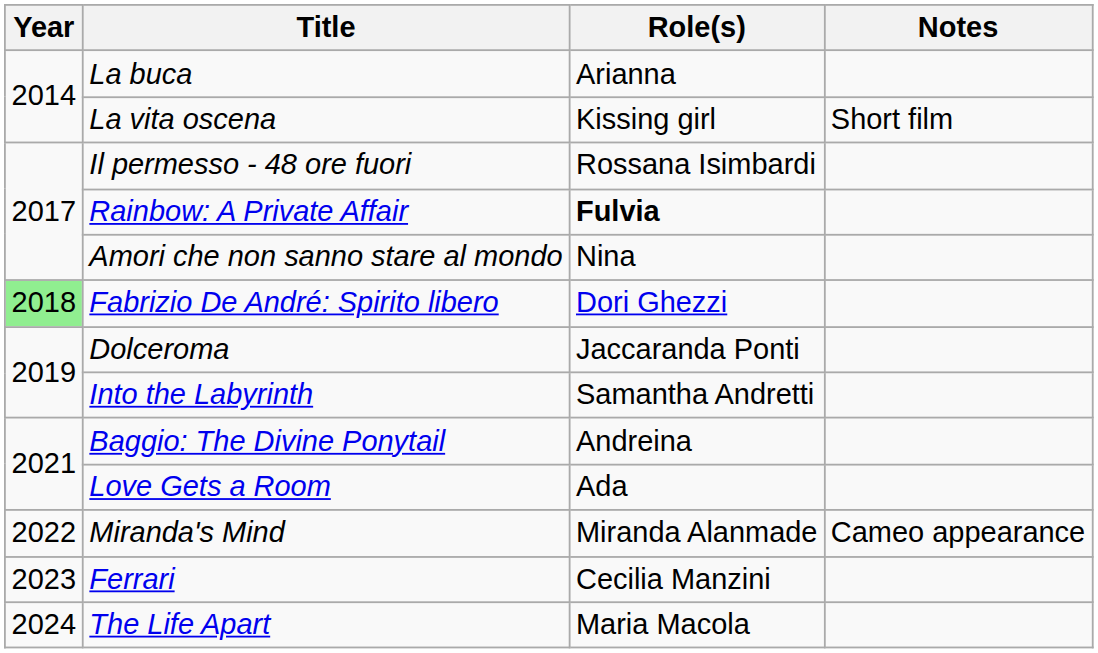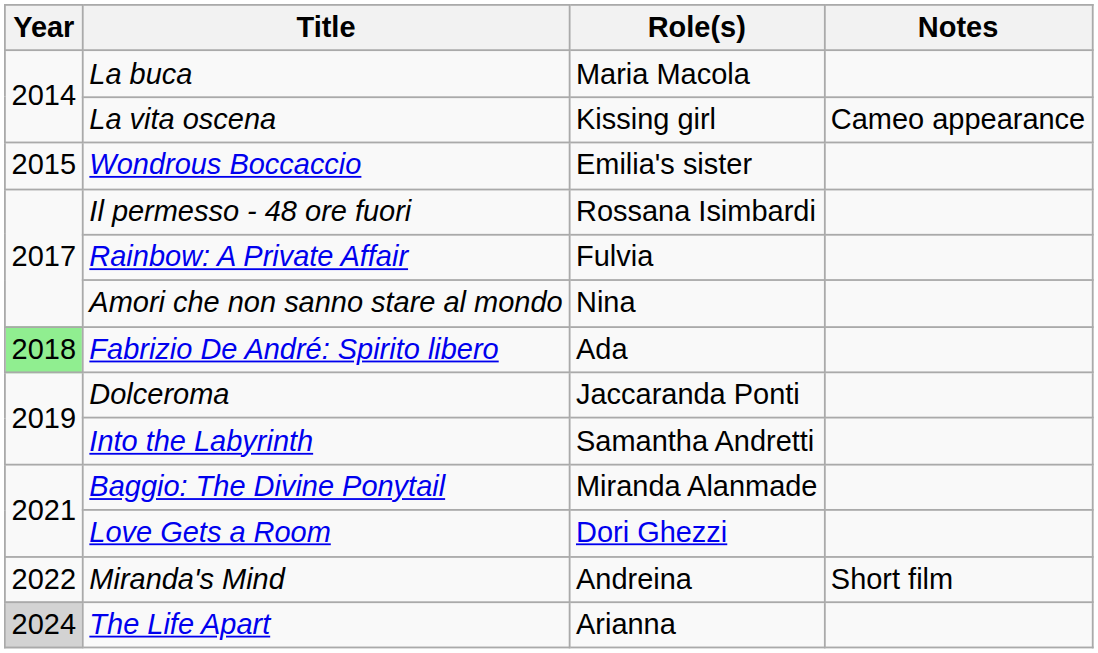 <table class="wikitable plainrowheaders sortable">
 <tr>
 <th scope="col">Year</th>
 <th scope="col">Title</th>
 <th scope="col">Role(s)</th>
 <th scope="col" class="unsortable">Notes</th>
 </tr>
 <tr>
 <td rowspan="2">2014</td>
 <td><em>La buca</em></td>
-<td>Arianna</td>
+<td>Maria Macola</td>
 <td></td>
 </tr>
 <tr>
 <td><em>La vita oscena</em></td>
 <td>Kissing girl</td>
-<td>Short film</td>
+<td>Cameo appearance</td>
+</tr>
+<tr>
+<td>2015</td>
+<td><em><a href='#'>Wondrous Boccaccio</a></em></td>
+<td>Emilia's sister</td>
+<td></td>
 </tr>
 <tr>
 <td rowspan="3">2017</td>
 <td><em>Il permesso - 48 ore fuori</em></td>
 <td>Rossana Isimbardi</td>
 <td></td>
 </tr>
 <tr>
 <td><em><a href='#'>Rainbow: A Private Affair</a></em></td>
-<td><strong>Fulvia</strong></td>
+<td>Fulvia</td>
 <td></td>
 </tr>
 <tr>
 <td><em>Amori che non sanno stare al mondo</em></td>
 <td>Nina</td>
 <td></td>
 </tr>
 <tr>
 <td style="background: lightgreen;">2018</td>
 <td><em><a href='#'>Fabrizio De André: Spirito libero</a></em></td>
-<td><a href='#'>Dori Ghezzi</a></td>
+<td>Ada</td>
 <td></td>
 </tr>
 <tr>
 <td rowspan="2">2019</td>
 <td><em>Dolceroma</em></td>
 <td>Jaccaranda Ponti</td>
 <td></td>
 </tr>
 <tr>
 <td><em><a href='#'>Into the Labyrinth</a></em></td>
 <td>Samantha Andretti</td>
 <td></td>
 </tr>
 <tr>
 <td rowspan="2">2021</td>
 <td><em><a href='#'>Baggio: The Divine Ponytail</a></em></td>
-<td>Andreina</td>
+<td>Miranda Alanmade</td>
 <td></td>
 </tr>
 <tr>
 <td><em><a href='#'>Love Gets a Room</a></em></td>
-<td>Ada</td>
+<td><a href='#'>Dori Ghezzi</a></td>
 <td></td>
 </tr>
 <tr>
 <td>2022</td>
 <td><em>Miranda's Mind</em></td>
-<td>Miranda Alanmade</td>
-<td>Cameo appearance</td>
+<td>Andreina</td>
+<td>Short film</td>
 </tr>
 <tr>
-<td>2023</td>
-<td><em><a href='#'>Ferrari</a></em></td>
-<td>Cecilia Manzini</td>
-<td></td>
-</tr>
-<tr>
-<td>2024</td>
+<td style="background: lightgrey;">2024</td>
 <td><em><a href='#'>The Life Apart</a></em></td>
-<td>Maria Macola</td>
+<td>Arianna</td>
 <td></td>
 </tr>
 </table>
